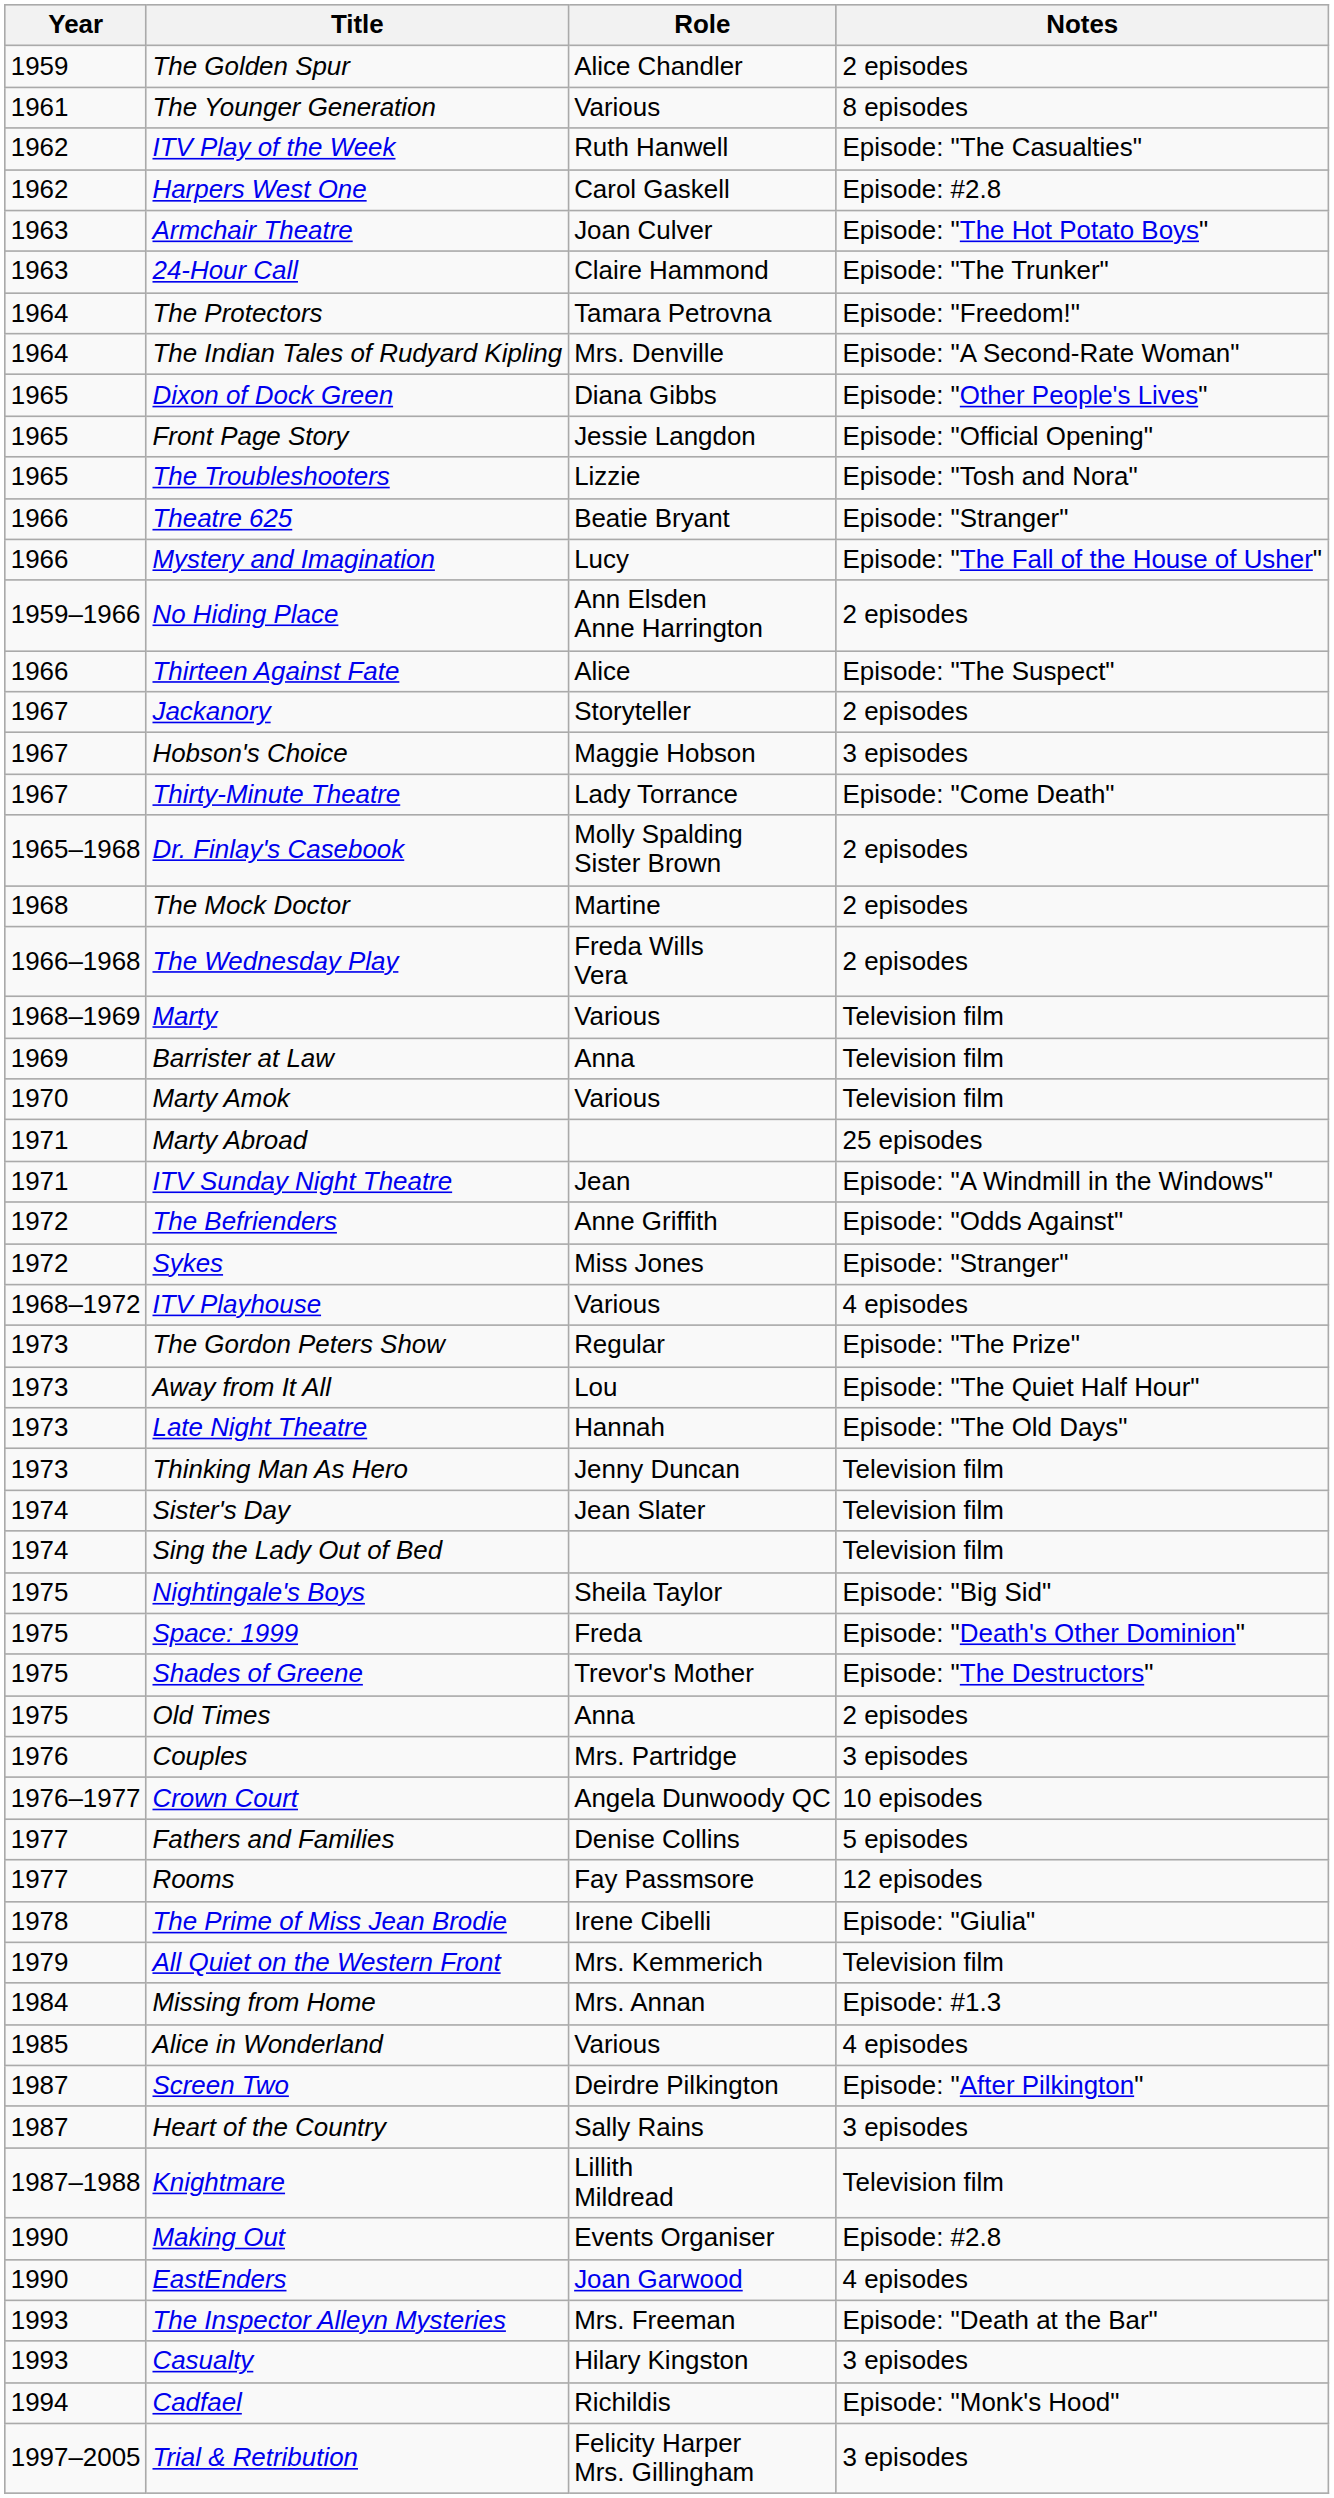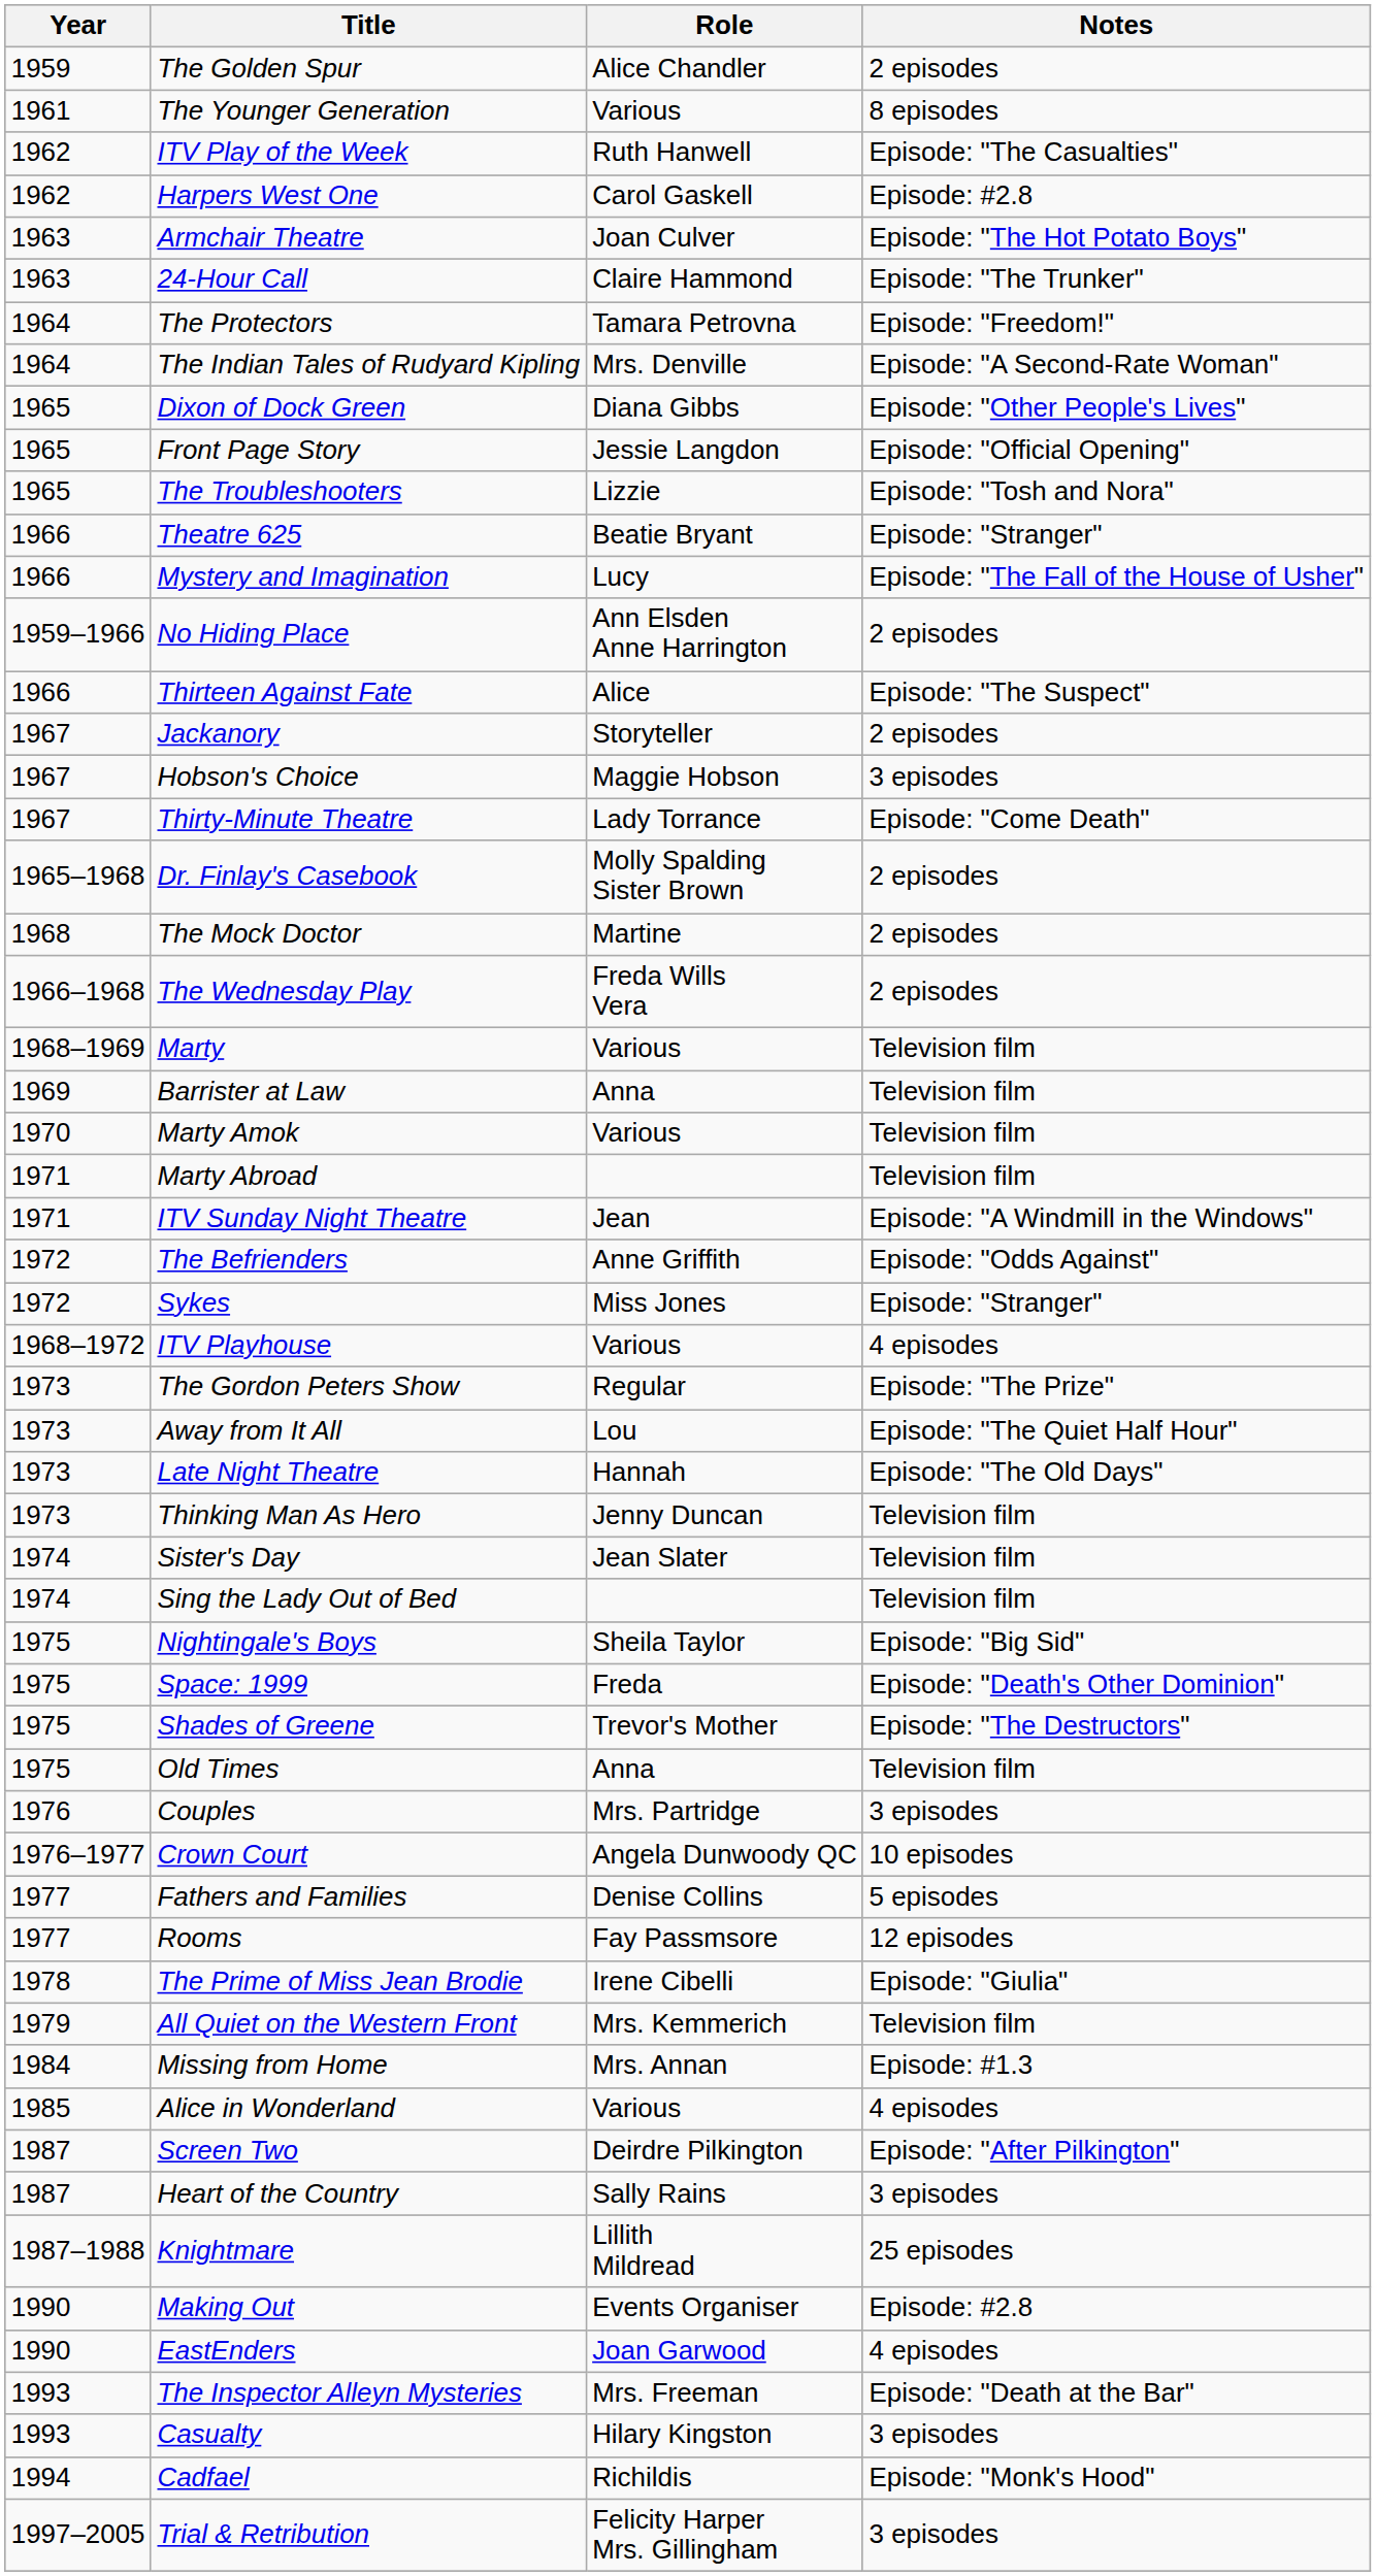 <table class="wikitable sortable">
 <tr>
 <th>Year</th>
 <th>Title</th>
 <th>Role</th>
 <th class="unsortable">Notes</th>
 </tr>
 <tr>
 <td>1959</td>
 <td><em>The Golden Spur</em></td>
 <td>Alice Chandler</td>
 <td>2 episodes</td>
 </tr>
 <tr>
 <td>1961</td>
 <td><em>The Younger Generation</em></td>
 <td>Various</td>
 <td>8 episodes</td>
 </tr>
 <tr>
 <td>1962</td>
 <td><em><a href='#'>ITV Play of the Week</a></em></td>
 <td>Ruth Hanwell</td>
 <td>Episode: "The Casualties"</td>
 </tr>
 <tr>
 <td>1962</td>
 <td><em><a href='#'>Harpers West One</a></em></td>
 <td>Carol Gaskell</td>
 <td>Episode: #2.8</td>
 </tr>
 <tr>
 <td>1963</td>
 <td><em><a href='#'>Armchair Theatre</a></em></td>
 <td>Joan Culver</td>
 <td>Episode: "<a href='#'>The Hot Potato Boys</a>"</td>
 </tr>
 <tr>
 <td>1963</td>
 <td><em><a href='#'>24-Hour Call</a></em></td>
 <td>Claire Hammond</td>
 <td>Episode: "The Trunker"</td>
 </tr>
 <tr>
 <td>1964</td>
 <td><em>The Protectors</em></td>
 <td>Tamara Petrovna</td>
 <td>Episode: "Freedom!"</td>
 </tr>
 <tr>
 <td>1964</td>
 <td><em>The Indian Tales of Rudyard Kipling</em></td>
 <td>Mrs. Denville</td>
 <td>Episode: "A Second-Rate Woman"</td>
 </tr>
 <tr>
 <td>1965</td>
 <td><em><a href='#'>Dixon of Dock Green</a></em></td>
 <td>Diana Gibbs</td>
 <td>Episode: "<a href='#'>Other People's Lives</a>"</td>
 </tr>
 <tr>
 <td>1965</td>
 <td><em>Front Page Story</em></td>
 <td>Jessie Langdon</td>
 <td>Episode: "Official Opening"</td>
 </tr>
 <tr>
 <td>1965</td>
 <td><em><a href='#'>The Troubleshooters</a></em></td>
 <td>Lizzie</td>
 <td>Episode: "Tosh and Nora"</td>
 </tr>
 <tr>
 <td>1966</td>
 <td><em><a href='#'>Theatre 625</a></em></td>
 <td>Beatie Bryant</td>
 <td>Episode: "Stranger"</td>
 </tr>
 <tr>
 <td>1966</td>
 <td><em><a href='#'>Mystery and Imagination</a></em></td>
 <td>Lucy</td>
 <td>Episode: "<a href='#'>The Fall of the House of Usher</a>"</td>
 </tr>
 <tr>
 <td>1959–1966</td>
 <td><em><a href='#'>No Hiding Place</a></em></td>
 <td>Ann Elsden<br>Anne Harrington</td>
 <td>2 episodes</td>
 </tr>
 <tr>
 <td>1966</td>
 <td><em><a href='#'>Thirteen Against Fate</a></em></td>
 <td>Alice</td>
 <td>Episode: "The Suspect"</td>
 </tr>
 <tr>
 <td>1967</td>
 <td><em><a href='#'>Jackanory</a></em></td>
 <td>Storyteller</td>
 <td>2 episodes</td>
 </tr>
 <tr>
 <td>1967</td>
 <td><em>Hobson's Choice</em></td>
 <td>Maggie Hobson</td>
 <td>3 episodes</td>
 </tr>
 <tr>
 <td>1967</td>
 <td><em><a href='#'>Thirty-Minute Theatre</a></em></td>
 <td>Lady Torrance</td>
 <td>Episode: "Come Death"</td>
 </tr>
 <tr>
 <td>1965–1968</td>
 <td><em><a href='#'>Dr. Finlay's Casebook</a></em></td>
 <td>Molly Spalding<br>Sister Brown</td>
 <td>2 episodes</td>
 </tr>
 <tr>
 <td>1968</td>
 <td><em>The Mock Doctor</em></td>
 <td>Martine</td>
 <td>2 episodes</td>
 </tr>
 <tr>
 <td>1966–1968</td>
 <td><em><a href='#'>The Wednesday Play</a></em></td>
 <td>Freda Wills<br>Vera</td>
 <td>2 episodes</td>
 </tr>
 <tr>
 <td>1968–1969</td>
 <td><em><a href='#'>Marty</a></em></td>
 <td>Various</td>
 <td>Television film</td>
 </tr>
 <tr>
 <td>1969</td>
 <td><em>Barrister at Law</em></td>
 <td>Anna</td>
 <td>Television film</td>
 </tr>
 <tr>
 <td>1970</td>
 <td><em>Marty Amok</em></td>
 <td>Various</td>
 <td>Television film</td>
 </tr>
 <tr>
 <td>1971</td>
 <td><em>Marty Abroad</em></td>
 <td></td>
-<td>25 episodes</td>
+<td>Television film</td>
 </tr>
 <tr>
 <td>1971</td>
 <td><em><a href='#'>ITV Sunday Night Theatre</a></em></td>
 <td>Jean</td>
 <td>Episode: "A Windmill in the Windows"</td>
 </tr>
 <tr>
 <td>1972</td>
 <td><em><a href='#'>The Befrienders</a></em></td>
 <td>Anne Griffith</td>
 <td>Episode: "Odds Against"</td>
 </tr>
 <tr>
 <td>1972</td>
 <td><em><a href='#'>Sykes</a></em></td>
 <td>Miss Jones</td>
 <td>Episode: "Stranger"</td>
 </tr>
 <tr>
 <td>1968–1972</td>
 <td><em><a href='#'>ITV Playhouse</a></em></td>
 <td>Various</td>
 <td>4 episodes</td>
 </tr>
 <tr>
 <td>1973</td>
 <td><em>The Gordon Peters Show</em></td>
 <td>Regular</td>
 <td>Episode: "The Prize"</td>
 </tr>
 <tr>
 <td>1973</td>
 <td><em>Away from It All</em></td>
 <td>Lou</td>
 <td>Episode: "The Quiet Half Hour"</td>
 </tr>
 <tr>
 <td>1973</td>
 <td><em><a href='#'>Late Night Theatre</a></em></td>
 <td>Hannah</td>
 <td>Episode: "The Old Days"</td>
 </tr>
 <tr>
 <td>1973</td>
 <td><em>Thinking Man As Hero</em></td>
 <td>Jenny Duncan</td>
 <td>Television film</td>
 </tr>
 <tr>
 <td>1974</td>
 <td><em>Sister's Day</em></td>
 <td>Jean Slater</td>
 <td>Television film</td>
 </tr>
 <tr>
 <td>1974</td>
 <td><em>Sing the Lady Out of Bed</em></td>
 <td></td>
 <td>Television film</td>
 </tr>
 <tr>
 <td>1975</td>
 <td><em><a href='#'>Nightingale's Boys</a></em></td>
 <td>Sheila Taylor</td>
 <td>Episode: "Big Sid"</td>
 </tr>
 <tr>
 <td>1975</td>
 <td><em><a href='#'>Space: 1999</a></em></td>
 <td>Freda</td>
 <td>Episode: "<a href='#'>Death's Other Dominion</a>"</td>
 </tr>
 <tr>
 <td>1975</td>
 <td><em><a href='#'>Shades of Greene</a></em></td>
 <td>Trevor's Mother</td>
 <td>Episode: "<a href='#'>The Destructors</a>"</td>
 </tr>
 <tr>
 <td>1975</td>
 <td><em>Old Times</em></td>
 <td>Anna</td>
-<td>2 episodes</td>
+<td>Television film</td>
 </tr>
 <tr>
 <td>1976</td>
 <td><em>Couples</em></td>
 <td>Mrs. Partridge</td>
 <td>3 episodes</td>
 </tr>
 <tr>
 <td>1976–1977</td>
 <td><em><a href='#'>Crown Court</a></em></td>
 <td>Angela Dunwoody QC</td>
 <td>10 episodes</td>
 </tr>
 <tr>
 <td>1977</td>
 <td><em>Fathers and Families</em></td>
 <td>Denise Collins</td>
 <td>5 episodes</td>
 </tr>
 <tr>
 <td>1977</td>
 <td><em>Rooms</em></td>
 <td>Fay Passmsore</td>
 <td>12 episodes</td>
 </tr>
 <tr>
 <td>1978</td>
 <td><em><a href='#'>The Prime of Miss Jean Brodie</a></em></td>
 <td>Irene Cibelli</td>
 <td>Episode: "Giulia"</td>
 </tr>
 <tr>
 <td>1979</td>
 <td><em><a href='#'>All Quiet on the Western Front</a></em></td>
 <td>Mrs. Kemmerich</td>
 <td>Television film</td>
 </tr>
 <tr>
 <td>1984</td>
 <td><em>Missing from Home</em></td>
 <td>Mrs. Annan</td>
 <td>Episode: #1.3</td>
 </tr>
 <tr>
 <td>1985</td>
 <td><em>Alice in Wonderland</em></td>
 <td>Various</td>
 <td>4 episodes</td>
 </tr>
 <tr>
 <td>1987</td>
 <td><em><a href='#'>Screen Two</a></em></td>
 <td>Deirdre Pilkington</td>
 <td>Episode: "<a href='#'>After Pilkington</a>"</td>
 </tr>
 <tr>
 <td>1987</td>
 <td><em>Heart of the Country</em></td>
 <td>Sally Rains</td>
 <td>3 episodes</td>
 </tr>
 <tr>
 <td>1987–1988</td>
 <td><em><a href='#'>Knightmare</a></em></td>
 <td>Lillith<br>Mildread</td>
-<td>Television film</td>
+<td>25 episodes</td>
 </tr>
 <tr>
 <td>1990</td>
 <td><em><a href='#'>Making Out</a></em></td>
 <td>Events Organiser</td>
 <td>Episode: #2.8</td>
 </tr>
 <tr>
 <td>1990</td>
 <td><em><a href='#'>EastEnders</a></em></td>
 <td><a href='#'>Joan Garwood</a></td>
 <td>4 episodes</td>
 </tr>
 <tr>
 <td>1993</td>
 <td><em><a href='#'>The Inspector Alleyn Mysteries</a></em></td>
 <td>Mrs. Freeman</td>
 <td>Episode: "Death at the Bar"</td>
 </tr>
 <tr>
 <td>1993</td>
 <td><em><a href='#'>Casualty</a></em></td>
 <td>Hilary Kingston</td>
 <td>3 episodes</td>
 </tr>
 <tr>
 <td>1994</td>
 <td><em><a href='#'>Cadfael</a></em></td>
 <td>Richildis</td>
 <td>Episode: "Monk's Hood"</td>
 </tr>
 <tr>
 <td>1997–2005</td>
 <td><em><a href='#'>Trial & Retribution</a></em></td>
 <td>Felicity Harper<br>Mrs. Gillingham</td>
 <td>3 episodes</td>
 </tr>
 </table>
